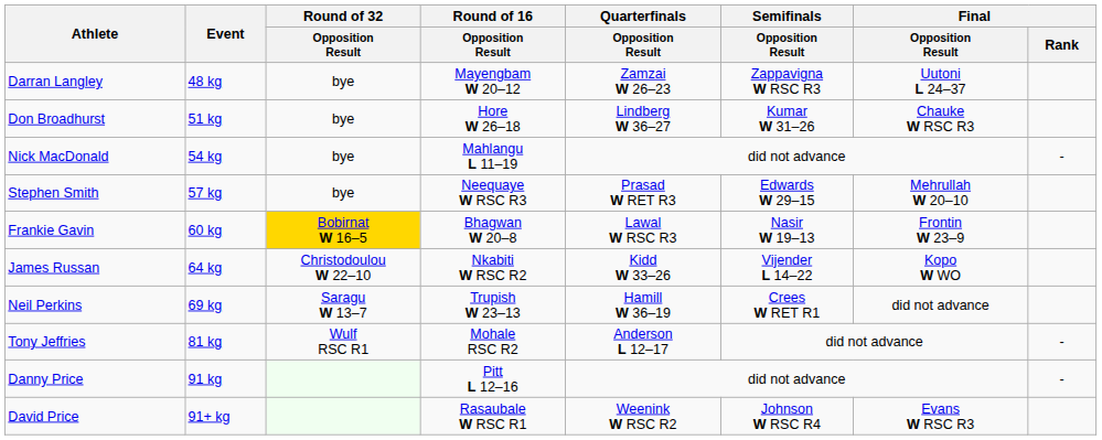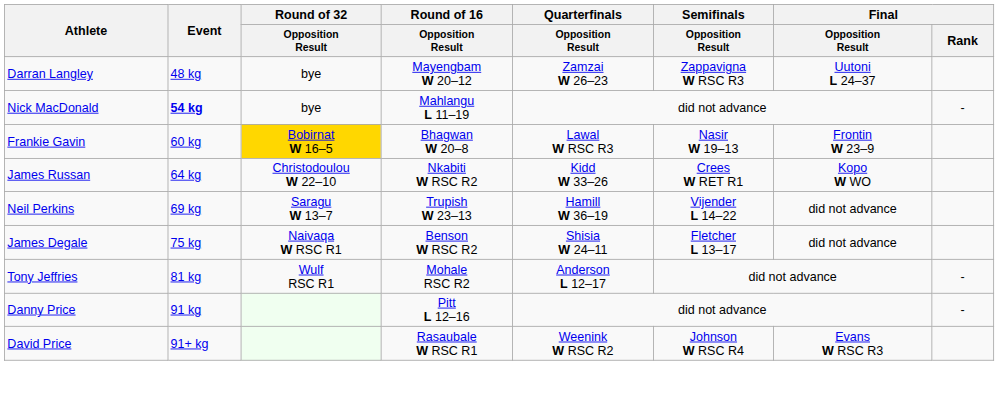 <table class=wikitable width="90%" style="font-size:90%">
 <tr>
 <th rowspan="2">Athlete</th>
 <th rowspan="2">Event</th>
 <th>Round of 32</th>
 <th>Round of 16</th>
 <th>Quarterfinals</th>
 <th>Semifinals</th>
 <th colspan="2">Final</th>
 </tr>
 <tr>
 <th style="line-height:1em"><small>Opposition<br>Result</small></th>
 <th style="line-height:1em"><small>Opposition<br>Result</small></th>
 <th style="line-height:1em"><small>Opposition<br>Result</small></th>
 <th style="line-height:1em"><small>Opposition<br>Result</small></th>
 <th style="line-height:1em"><small>Opposition<br>Result</small></th>
 <th>Rank</th>
 </tr>
 <tr>
 <td><a href='#'>Darran Langley</a></td>
 <td><a href='#'>48 kg</a></td>
 <td align="center">bye</td>
 <td align="center"> <a href='#'>Mayengbam</a><br><strong>W</strong> 20–12</td>
 <td align="center"> <a href='#'>Zamzai</a><br><strong>W</strong> 26–23</td>
 <td align="center"> <a href='#'>Zappavigna</a><br><strong>W</strong> RSC R3</td>
 <td align="center"> <a href='#'>Uutoni</a><br><strong>L</strong> 24–37</td>
 <td align="center"></td>
 </tr>
 <tr>
-<td><a href='#'>Don Broadhurst</a></td>
-<td><a href='#'>51 kg</a></td>
-<td align="center">bye</td>
-<td align="center"> <a href='#'>Hore</a><br><strong>W</strong> 26–18</td>
-<td align="center"> <a href='#'>Lindberg</a><br><strong>W</strong> 36–27</td>
-<td align="center"> <a href='#'>Kumar</a><br><strong>W</strong> 31–26</td>
-<td align="center"> <a href='#'>Chauke</a><br><strong>W</strong> RSC R3</td>
-<td align="center"></td>
-</tr>
-<tr>
 <td><a href='#'>Nick MacDonald</a></td>
-<td><a href='#'>54 kg</a></td>
+<td><strong><a href='#'>54 kg</a></strong></td>
 <td align="center">bye</td>
 <td align="center"> <a href='#'>Mahlangu</a><br><strong>L</strong> 11–19</td>
 <td align="center" colspan="3">did not advance</td>
 <td align="center">-</td>
-</tr>
-<tr>
-<td><a href='#'>Stephen Smith</a></td>
-<td><a href='#'>57 kg</a></td>
-<td align="center">bye</td>
-<td align="center"> <a href='#'>Neequaye</a><br><strong>W</strong> RSC R3</td>
-<td align="center"> <a href='#'>Prasad</a><br><strong>W</strong> RET R3</td>
-<td align="center"> <a href='#'>Edwards</a><br><strong>W</strong> 29–15</td>
-<td align="center"> <a href='#'>Mehrullah</a><br><strong>W</strong> 20–10</td>
-<td align="center"></td>
 </tr>
 <tr>
 <td><a href='#'>Frankie Gavin</a></td>
 <td><a href='#'>60 kg</a></td>
 <td align="center" style="background: gold;"> <a href='#'>Bobirnat</a><br><strong>W</strong> 16–5</td>
 <td align="center"> <a href='#'>Bhagwan</a><br><strong>W</strong> 20–8</td>
 <td align="center"> <a href='#'>Lawal</a><br><strong>W</strong> RSC R3</td>
 <td align="center"> <a href='#'>Nasir</a><br><strong>W</strong> 19–13</td>
 <td align="center"> <a href='#'>Frontin</a><br><strong>W</strong> 23–9</td>
 <td align="center"></td>
 </tr>
 <tr>
 <td><a href='#'>James Russan</a></td>
 <td><a href='#'>64 kg</a></td>
 <td align="center"> <a href='#'>Christodoulou</a><br><strong>W</strong> 22–10</td>
 <td align="center"> <a href='#'>Nkabiti</a><br><strong>W</strong> RSC R2</td>
 <td align="center"> <a href='#'>Kidd</a><br><strong>W</strong> 33–26</td>
-<td align="center"> <a href='#'>Vijender</a><br><strong>L</strong> 14–22</td>
+<td align="center"> <a href='#'>Crees</a><br><strong>W</strong> RET R1</td>
 <td align="center"> <a href='#'>Kopo</a><br><strong>W</strong> WO</td>
 <td align="center"></td>
 </tr>
 <tr>
 <td><a href='#'>Neil Perkins</a></td>
 <td><a href='#'>69 kg</a></td>
 <td align="center"> <a href='#'>Saragu</a><br><strong>W</strong> 13–7</td>
 <td align="center"> <a href='#'>Trupish</a><br><strong>W</strong> 23–13</td>
 <td align="center"> <a href='#'>Hamill</a><br><strong>W</strong> 36–19</td>
-<td align="center"> <a href='#'>Crees</a><br><strong>W</strong> RET R1</td>
+<td align="center"> <a href='#'>Vijender</a><br><strong>L</strong> 14–22</td>
+<td align="center">did not advance</td>
+<td align="center"></td>
+</tr>
+<tr>
+<td><a href='#'>James Degale</a></td>
+<td><a href='#'>75 kg</a></td>
+<td align="center"> <a href='#'>Naivaqa</a><br><strong>W</strong> RSC R1</td>
+<td align="center"> <a href='#'>Benson</a><br><strong>W</strong> RSC R2</td>
+<td align="center"> <a href='#'>Shisia</a><br><strong>W</strong> 24–11</td>
+<td align="center"> <a href='#'>Fletcher</a><br><strong>L</strong> 13–17</td>
 <td align="center">did not advance</td>
 <td align="center"></td>
 </tr>
 <tr>
 <td><a href='#'>Tony Jeffries</a></td>
 <td><a href='#'>81 kg</a></td>
 <td align="center"> <a href='#'>Wulf</a><br> RSC R1</td>
 <td align="center"> <a href='#'>Mohale</a><br>RSC R2</td>
 <td align="center"> <a href='#'>Anderson</a><br><strong>L</strong> 12–17</td>
 <td align="center" colspan="2">did not advance</td>
 <td align="center">-</td>
 </tr>
 <tr>
 <td><a href='#'>Danny Price</a></td>
 <td><a href='#'>91 kg</a></td>
 <td align="center" bgcolor="honeydew"></td>
 <td align="center"> <a href='#'>Pitt</a><br><strong>L</strong> 12–16</td>
 <td align="center" colspan="3">did not advance</td>
 <td align="center">-</td>
 </tr>
 <tr>
 <td><a href='#'>David Price</a></td>
 <td><a href='#'>91+ kg</a></td>
 <td align="center" bgcolor="honeydew"></td>
 <td align="center"> <a href='#'>Rasaubale</a><br><strong>W</strong> RSC R1</td>
 <td align="center"> <a href='#'>Weenink</a><br><strong>W</strong> RSC R2</td>
 <td align="center"> <a href='#'>Johnson</a><br><strong>W</strong> RSC R4</td>
 <td align="center"> <a href='#'>Evans</a><br><strong>W</strong> RSC R3</td>
 <td align="center"></td>
 </tr>
 </table>
